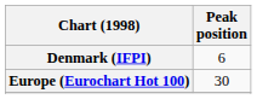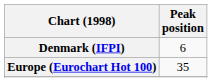 <table class="wikitable sortable plainrowheaders" style="text-align:center">
 <tr>
 <th>Chart (1998)</th>
 <th>Peak<br>position</th>
 </tr>
 <tr>
 <th scope="row">Denmark (<a href='#'>IFPI</a>)</th>
 <td>6</td>
 </tr>
 <tr>
 <th scope="row">Europe (<a href='#'>Eurochart Hot 100</a>)</th>
-<td>30</td>
+<td>35</td>
 </tr>
 <tr>
 </tr>
 <tr>
 </tr>
 <tr>
 </tr>
 </table>
